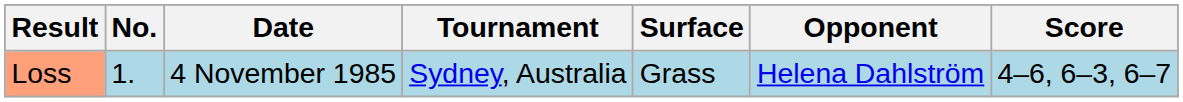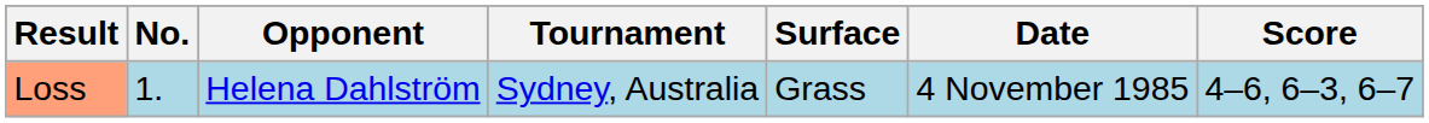 <table class="sortable wikitable" style="font-size:97%">
 <tr>
 <th>Result</th>
 <th>No.</th>
-<th>Date</th>
+<th>Opponent</th>
 <th>Tournament</th>
 <th>Surface</th>
-<th>Opponent</th>
+<th>Date</th>
 <th>Score</th>
 </tr>
 <tr style="background:lightblue;">
 <td style="background:#ffa07a;">Loss</td>
 <td>1.</td>
-<td>4 November 1985</td>
+<td> <a href='#'>Helena Dahlström</a></td>
 <td><a href='#'>Sydney</a>, Australia</td>
 <td>Grass</td>
-<td> <a href='#'>Helena Dahlström</a></td>
+<td>4 November 1985</td>
 <td>4–6, 6–3, 6–7</td>
 </tr>
 </table>
